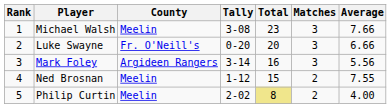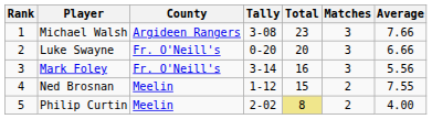 <table class="wikitable">
 <tr>
 <th>Rank</th>
 <th>Player</th>
 <th>County</th>
 <th>Tally</th>
 <th>Total</th>
 <th>Matches</th>
 <th>Average</th>
 </tr>
 <tr>
 <td rowspan=1 align=center>1</td>
 <td>Michael Walsh</td>
-<td><a href='#'>Meelin</a></td>
+<td><a href='#'>Argideen Rangers</a></td>
 <td align=center>3-08</td>
 <td align=center>23</td>
 <td align=center>3</td>
 <td align=center>7.66</td>
 </tr>
 <tr>
 <td rowspan=1 align=center>2</td>
 <td>Luke Swayne</td>
 <td><a href='#'>Fr. O'Neill's</a></td>
 <td align=center>0-20</td>
 <td align=center>20</td>
 <td align=center>3</td>
 <td align=center>6.66</td>
 </tr>
 <tr>
 <td rowspan=1 align=center>3</td>
 <td><a href='#'>Mark Foley</a></td>
-<td><a href='#'>Argideen Rangers</a></td>
+<td><a href='#'>Fr. O'Neill's</a></td>
 <td align=center>3-14</td>
 <td align=center>16</td>
 <td align=center>3</td>
 <td align=center>5.56</td>
 </tr>
 <tr>
 <td rowspan=1 align=center>4</td>
 <td>Ned Brosnan</td>
 <td><a href='#'>Meelin</a></td>
 <td align=center>1-12</td>
 <td align=center>15</td>
 <td align=center>2</td>
 <td align=center>7.55</td>
 </tr>
 <tr>
 <td rowspan=1 align=center>5</td>
 <td>Philip Curtin</td>
 <td><a href='#'>Meelin</a></td>
 <td align=center>2-02</td>
 <td align=center style="background: khaki;">8</td>
 <td align=center>2</td>
 <td align=center>4.00</td>
 </tr>
 </table>
